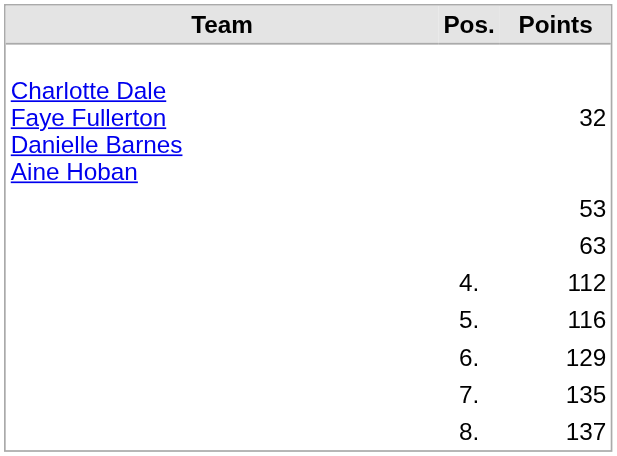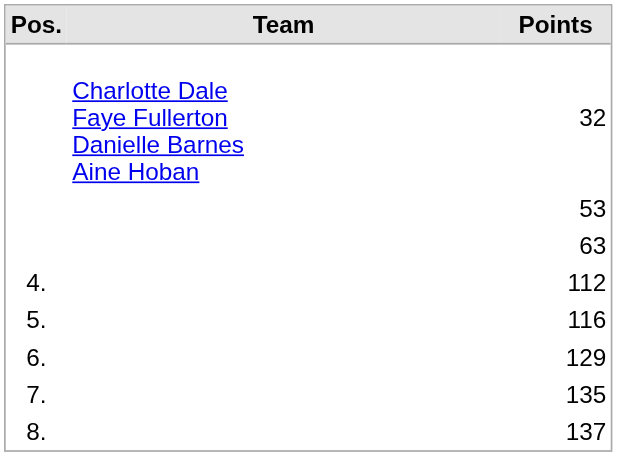 <table cellspacing="0" cellpadding="3" style="border:1px solid #AAAAAA;font-size:90%">
 <tr bgcolor="#E4E4E4">
+<th style="border-bottom:1px solid #AAAAAA" width=10>Pos.</th>
 <th style="border-bottom:1px solid #AAAAAA" width=250>Team</th>
-<th style="border-bottom:1px solid #AAAAAA" width=10>Pos.</th>
 <th style="border-bottom:1px solid #AAAAAA" width=60>Points</th>
 </tr>
 <tr align="center">
+<td align="center" valign="top"></td>
 <td align="left"> <br> <a href='#'>Charlotte Dale</a> <br> <a href='#'>Faye Fullerton</a> <br> <a href='#'>Danielle Barnes</a> <br> <a href='#'>Aine Hoban</a> <br></td>
-<td align="center" valign="top"></td>
 <td align="right">32</td>
 </tr>
 <tr align="center">
+<td align="center" valign="top"></td>
 <td align="left"></td>
-<td align="center" valign="top"></td>
 <td align="right">53</td>
 </tr>
 <tr align="center">
+<td align="center" valign="top"></td>
 <td align="left"></td>
-<td align="center" valign="top"></td>
 <td align="right">63</td>
 </tr>
 <tr align="center">
+<td align="center" valign="top">4.</td>
 <td align="left"></td>
-<td align="center" valign="top">4.</td>
 <td align="right">112</td>
 </tr>
 <tr align="center">
+<td align="center" valign="top">5.</td>
 <td align="left"></td>
-<td align="center" valign="top">5.</td>
 <td align="right">116</td>
 </tr>
 <tr align="center">
+<td align="center" valign="top">6.</td>
 <td align="left"></td>
-<td align="center" valign="top">6.</td>
 <td align="right">129</td>
 </tr>
 <tr align="center">
+<td align="center" valign="top">7.</td>
 <td align="left"></td>
-<td align="center" valign="top">7.</td>
 <td align="right">135</td>
 </tr>
 <tr align="center">
+<td align="center" valign="top">8.</td>
 <td align="left"></td>
-<td align="center" valign="top">8.</td>
 <td align="right">137</td>
 </tr>
 </table>
